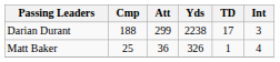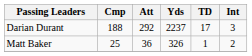 <table class="wikitable">
 <tr>
 <th>    Passing Leaders     </th>
 <th>  Cmp  </th>
 <th>  Att  </th>
 <th>  Yds  </th>
 <th>  TD  </th>
 <th>  Int  </th>
 </tr>
 <tr>
 <td>Darian Durant</td>
 <td align="center">188</td>
-<td align="center">299</td>
-<td align="center">2238</td>
+<td align="center">292</td>
+<td align="center">2237</td>
 <td align="center">17</td>
 <td align="center">3</td>
 </tr>
 <tr>
 <td>Matt Baker</td>
 <td align="center">25</td>
 <td align="center">36</td>
 <td align="center">326</td>
 <td align="center">1</td>
-<td align="center">4</td>
+<td align="center">2</td>
 </tr>
 <tr>
 </tr>
 </table>
